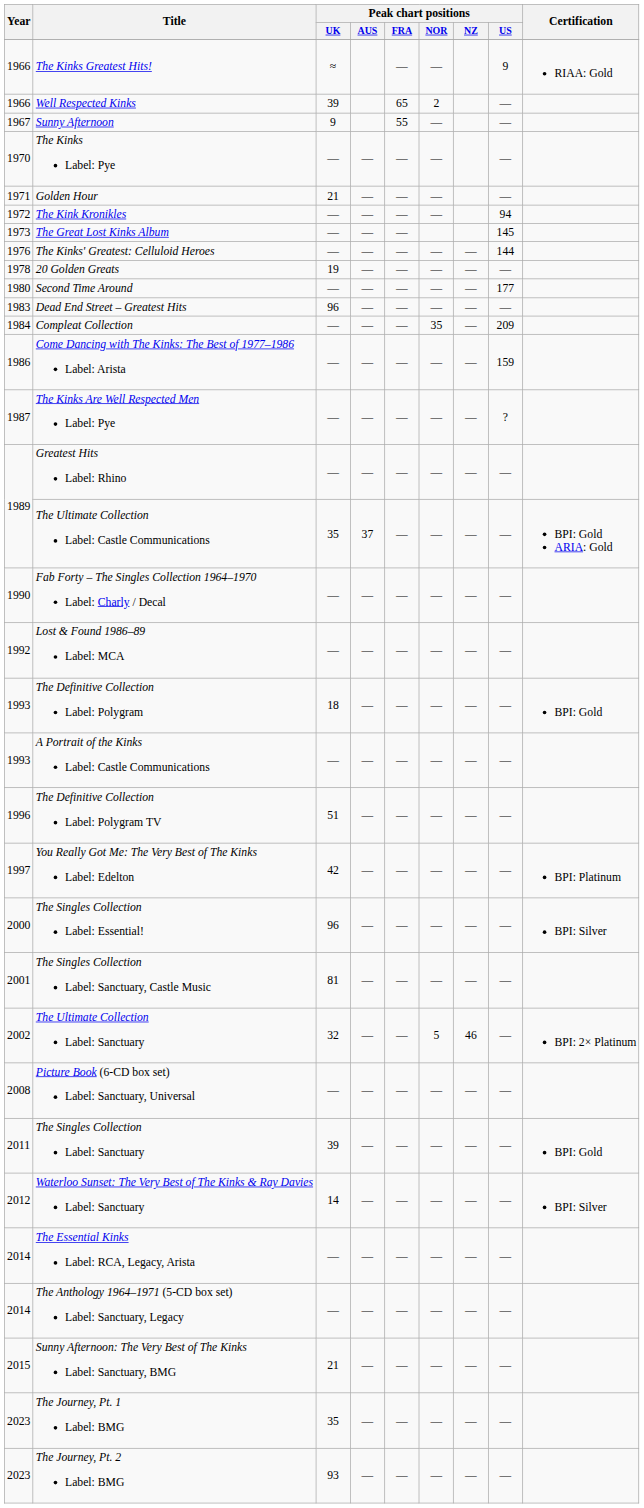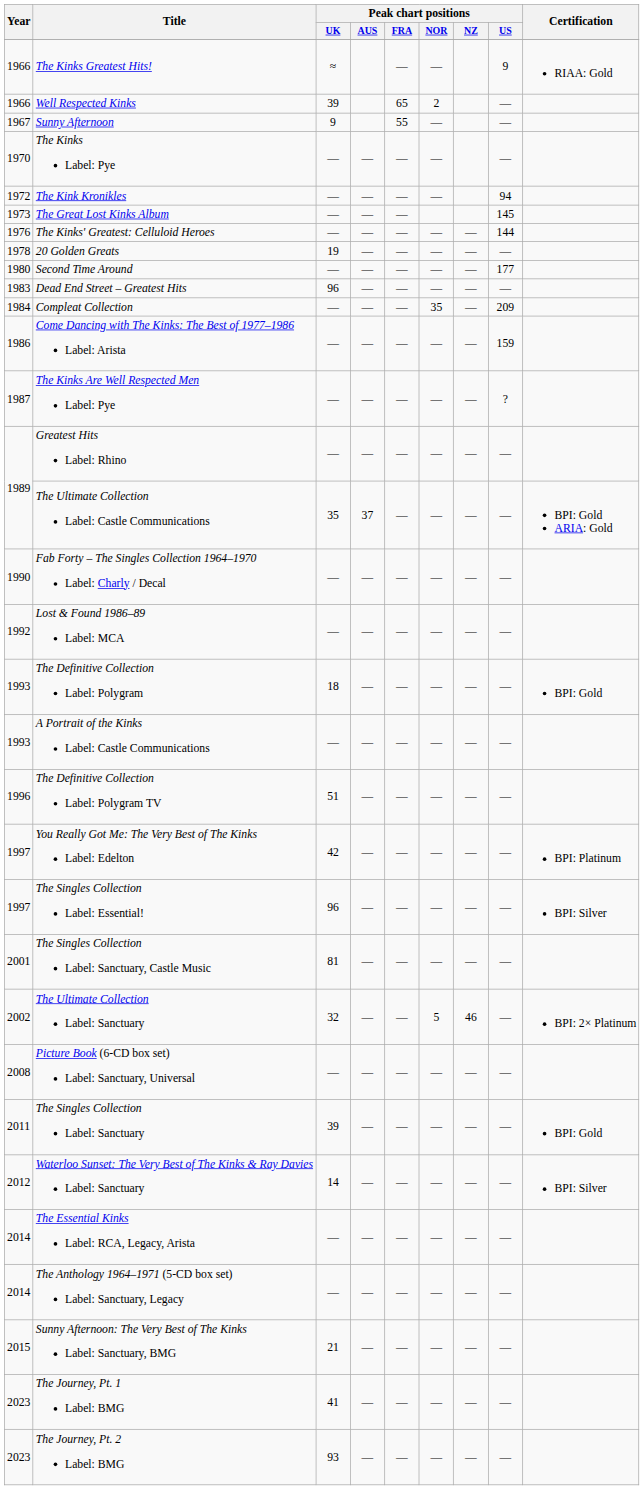 <table class="wikitable">
 <tr>
 <th scope="col" rowspan="2">Year</th>
 <th scope="col" rowspan="2">Title</th>
 <th scope="col" colspan="6">Peak chart positions</th>
 <th scope="col" rowspan="2">Certification</th>
 </tr>
 <tr>
 <th scope="col" style="width:3em;font-size:85%"><a href='#'>UK</a><br></th>
 <th scope="col" style="width:3em;font-size:85%"><a href='#'>AUS</a><br></th>
 <th scope="col" style="width:3em;font-size:85%"><a href='#'>FRA</a><br></th>
 <th scope="col" style="width:3em;font-size:85%"><a href='#'>NOR</a><br></th>
 <th scope="col" style="width:3em;font-size:85%"><a href='#'>NZ</a><br></th>
 <th scope="col" style="width:3em;font-size:85%"><a href='#'>US</a><br></th>
 </tr>
 <tr>
 </tr>
 <tr>
 <td>1966</td>
 <td><em><a href='#'>The Kinks Greatest Hits!</a></em></td>
 <td align="center">≈</td>
 <td></td>
 <td align="center">—</td>
 <td align="center">—</td>
 <td></td>
 <td align="center">9</td>
 <td><br><ul><li>RIAA: Gold</li></ul></td>
 </tr>
 <tr>
 <td>1966</td>
 <td><em><a href='#'>Well Respected Kinks</a></em></td>
 <td align="center">39</td>
 <td></td>
 <td align="center">65</td>
 <td align="center">2</td>
 <td></td>
 <td align="center">—</td>
 <td></td>
 </tr>
 <tr>
 <td>1967</td>
 <td><em><a href='#'>Sunny Afternoon</a></em></td>
 <td align="center">9</td>
 <td></td>
 <td align="center">55</td>
 <td align="center">—</td>
 <td></td>
 <td align="center">—</td>
 <td></td>
 </tr>
 <tr>
 <td>1970</td>
 <td><em>The Kinks</em><br><ul><li>Label: Pye</li></ul></td>
 <td align="center">—</td>
-<td align="center">—</td>
-<td align="center">—</td>
-<td align="center">—</td>
-<td></td>
-<td align="center">—</td>
-<td></td>
-</tr>
-<tr>
-<td>1971</td>
-<td><em>Golden Hour</em></td>
-<td align="center">21</td>
 <td align="center">—</td>
 <td align="center">—</td>
 <td align="center">—</td>
 <td></td>
 <td align="center">—</td>
 <td></td>
 </tr>
 <tr>
 <td>1972</td>
 <td><em><a href='#'>The Kink Kronikles</a></em></td>
 <td align="center">—</td>
 <td align="center">—</td>
 <td align="center">—</td>
 <td align="center">—</td>
 <td></td>
 <td align="center">94</td>
 <td></td>
 </tr>
 <tr>
 <td>1973</td>
 <td><em><a href='#'>The Great Lost Kinks Album</a></em></td>
 <td align="center">—</td>
 <td align="center">—</td>
 <td align="center">—</td>
 <td align="center"></td>
 <td></td>
 <td align="center">145</td>
 <td></td>
 </tr>
 <tr>
 <td>1976</td>
 <td><em>The Kinks' Greatest: Celluloid Heroes</em></td>
 <td align="center">—</td>
 <td align="center">—</td>
 <td align="center">—</td>
 <td align="center">—</td>
 <td align="center">—</td>
 <td align="center">144</td>
 <td></td>
 </tr>
 <tr>
 <td>1978</td>
 <td><em>20 Golden Greats</em></td>
 <td align="center">19</td>
 <td align="center">—</td>
 <td align="center">—</td>
 <td align="center">—</td>
 <td align="center">—</td>
 <td align="center">—</td>
 <td></td>
 </tr>
 <tr>
 <td>1980</td>
 <td><em>Second Time Around</em></td>
 <td align="center">—</td>
 <td align="center">—</td>
 <td align="center">—</td>
 <td align="center">—</td>
 <td align="center">—</td>
 <td align="center">177</td>
 <td></td>
 </tr>
 <tr>
 <td>1983</td>
 <td><em>Dead End Street – Greatest Hits</em></td>
 <td align="center">96</td>
 <td align="center">—</td>
 <td align="center">—</td>
 <td align="center">—</td>
 <td align="center">—</td>
 <td align="center">—</td>
 <td></td>
 </tr>
 <tr>
 <td>1984</td>
 <td><em>Compleat Collection</em></td>
 <td align="center">—</td>
 <td align="center">—</td>
 <td align="center">—</td>
 <td align="center">35</td>
 <td align="center">—</td>
 <td align="center">209</td>
 <td></td>
 </tr>
 <tr>
 <td>1986</td>
 <td><em><a href='#'>Come Dancing with The Kinks: The Best of 1977–1986</a></em><br><ul><li>Label: Arista</li></ul></td>
 <td align="center">—</td>
 <td align="center">—</td>
 <td align="center">—</td>
 <td align="center">—</td>
 <td align="center">—</td>
 <td align="center">159</td>
 <td></td>
 </tr>
 <tr>
 <td>1987</td>
 <td><em><a href='#'>The Kinks Are Well Respected Men</a></em><br><ul><li>Label: Pye</li></ul></td>
 <td align="center">—</td>
 <td align="center">—</td>
 <td align="center">—</td>
 <td align="center">—</td>
 <td align="center">—</td>
 <td align="center">?</td>
 <td></td>
 </tr>
 <tr>
 <td rowspan=2>1989</td>
 <td><em>Greatest Hits</em><br><ul><li>Label: Rhino</li></ul></td>
 <td align="center">—</td>
 <td align="center">—</td>
 <td align="center">—</td>
 <td align="center">—</td>
 <td align="center">—</td>
 <td align="center">—</td>
 <td></td>
 </tr>
 <tr>
 <td><em>The Ultimate Collection</em><br><ul><li>Label: Castle Communications</li></ul></td>
 <td align="center">35</td>
 <td align="center">37</td>
 <td align="center">—</td>
 <td align="center">—</td>
 <td align="center">—</td>
 <td align="center">—</td>
 <td><br><ul><li>BPI: Gold</li><li><a href='#'>ARIA</a>: Gold</li></ul></td>
 </tr>
 <tr>
 <td>1990</td>
 <td><em>Fab Forty – The Singles Collection 1964–1970</em><br><ul><li>Label: <a href='#'>Charly</a> / Decal</li></ul></td>
 <td align="center">—</td>
 <td align="center">—</td>
 <td align="center">—</td>
 <td align="center">—</td>
 <td align="center">—</td>
 <td align="center">—</td>
 <td></td>
 </tr>
 <tr>
 <td>1992</td>
 <td><em>Lost & Found 1986–89</em><br><ul><li>Label: MCA</li></ul></td>
 <td align="center">—</td>
 <td align="center">—</td>
 <td align="center">—</td>
 <td align="center">—</td>
 <td align="center">—</td>
 <td align="center">—</td>
 <td></td>
 </tr>
 <tr>
 <td>1993</td>
 <td><em>The Definitive Collection</em><br><ul><li>Label: Polygram</li></ul></td>
 <td align="center">18</td>
 <td align="center">—</td>
 <td align="center">—</td>
 <td align="center">—</td>
 <td align="center">—</td>
 <td align="center">—</td>
 <td><br><ul><li>BPI: Gold</li></ul></td>
 </tr>
 <tr>
 <td>1993</td>
 <td><em>A Portrait of the Kinks</em><br><ul><li>Label: Castle Communications</li></ul></td>
 <td align="center">—</td>
 <td align="center">—</td>
 <td align="center">—</td>
 <td align="center">—</td>
 <td align="center">—</td>
 <td align="center">—</td>
 <td></td>
 </tr>
 <tr>
 <td>1996</td>
 <td><em>The Definitive Collection</em><br><ul><li>Label: Polygram TV</li></ul></td>
 <td align="center">51</td>
 <td align="center">—</td>
 <td align="center">—</td>
 <td align="center">—</td>
 <td align="center">—</td>
 <td align="center">—</td>
 <td></td>
 </tr>
 <tr>
 <td>1997</td>
 <td><em>You Really Got Me: The Very Best of The Kinks</em><br><ul><li>Label: Edelton</li></ul></td>
 <td align="center">42</td>
 <td align="center">—</td>
 <td align="center">—</td>
 <td align="center">—</td>
 <td align="center">—</td>
 <td align="center">—</td>
 <td><br><ul><li>BPI: Platinum</li></ul></td>
 </tr>
 <tr>
-<td>2000</td>
+<td>1997</td>
 <td><em>The Singles Collection</em><br><ul><li>Label: Essential!</li></ul></td>
 <td align="center">96</td>
 <td align="center">—</td>
 <td align="center">—</td>
 <td align="center">—</td>
 <td align="center">—</td>
 <td align="center">—</td>
 <td><br><ul><li>BPI: Silver</li></ul></td>
 </tr>
 <tr>
 <td>2001</td>
 <td><em>The Singles Collection</em><br><ul><li>Label: Sanctuary, Castle Music</li></ul></td>
 <td align="center">81</td>
 <td align="center">—</td>
 <td align="center">—</td>
 <td align="center">—</td>
 <td align="center">—</td>
 <td align="center">—</td>
 <td></td>
 </tr>
 <tr>
 <td>2002</td>
 <td><em><a href='#'>The Ultimate Collection</a></em><br><ul><li>Label: Sanctuary</li></ul></td>
 <td align="center">32</td>
 <td align="center">—</td>
 <td align="center">—</td>
 <td align="center">5</td>
 <td align="center">46</td>
 <td align="center">—</td>
 <td><br><ul><li>BPI: 2× Platinum</li></ul></td>
 </tr>
 <tr>
 <td>2008</td>
 <td><em><a href='#'>Picture Book</a></em> (6-CD box set)<br><ul><li>Label: Sanctuary, Universal</li></ul></td>
 <td align="center">—</td>
 <td align="center">—</td>
 <td align="center">—</td>
 <td align="center">—</td>
 <td align="center">—</td>
 <td align="center">—</td>
 <td></td>
 </tr>
 <tr>
 <td>2011</td>
 <td><em>The Singles Collection</em><br><ul><li>Label: Sanctuary</li></ul></td>
 <td align="center">39</td>
 <td align="center">—</td>
 <td align="center">—</td>
 <td align="center">—</td>
 <td align="center">—</td>
 <td align="center">—</td>
 <td><br><ul><li>BPI: Gold</li></ul></td>
 </tr>
 <tr>
 <td>2012</td>
 <td><em><a href='#'>Waterloo Sunset: The Very Best of The Kinks & Ray Davies</a></em><br><ul><li>Label: Sanctuary</li></ul></td>
 <td align="center">14</td>
 <td align="center">—</td>
 <td align="center">—</td>
 <td align="center">—</td>
 <td align="center">—</td>
 <td align="center">—</td>
 <td><br><ul><li>BPI: Silver</li></ul></td>
 </tr>
 <tr>
 <td>2014</td>
 <td><em><a href='#'>The Essential Kinks</a></em><br><ul><li>Label: RCA, Legacy, Arista</li></ul></td>
 <td align="center">—</td>
 <td align="center">—</td>
 <td align="center">—</td>
 <td align="center">—</td>
 <td align="center">—</td>
 <td align="center">—</td>
 <td></td>
 </tr>
 <tr>
 <td>2014</td>
 <td><em>The Anthology 1964–1971</em> (5-CD box set)<br><ul><li>Label: Sanctuary, Legacy</li></ul></td>
 <td align="center">—</td>
 <td align="center">—</td>
 <td align="center">—</td>
 <td align="center">—</td>
 <td align="center">—</td>
 <td align="center">—</td>
 <td></td>
 </tr>
 <tr>
 <td>2015</td>
 <td><em>Sunny Afternoon: The Very Best of The Kinks</em><br><ul><li>Label: Sanctuary, BMG</li></ul></td>
 <td align="center">21</td>
 <td align="center">—</td>
 <td align="center">—</td>
 <td align="center">—</td>
 <td align="center">—</td>
 <td align="center">—</td>
 <td></td>
 </tr>
 <tr>
 <td>2023</td>
 <td><em>The Journey, Pt. 1</em><br><ul><li>Label: BMG</li></ul></td>
-<td align="center">35</td>
+<td align="center">41</td>
 <td align="center">—</td>
 <td align="center">—</td>
 <td align="center">—</td>
 <td align="center">—</td>
 <td align="center">—</td>
 </tr>
 <tr>
 <td>2023</td>
 <td><em>The Journey, Pt. 2</em><br><ul><li>Label: BMG</li></ul></td>
 <td align="center">93</td>
 <td align="center">—</td>
 <td align="center">—</td>
 <td align="center">—</td>
 <td align="center">—</td>
 <td align="center">—</td>
 <td></td>
 </tr>
 </table>
